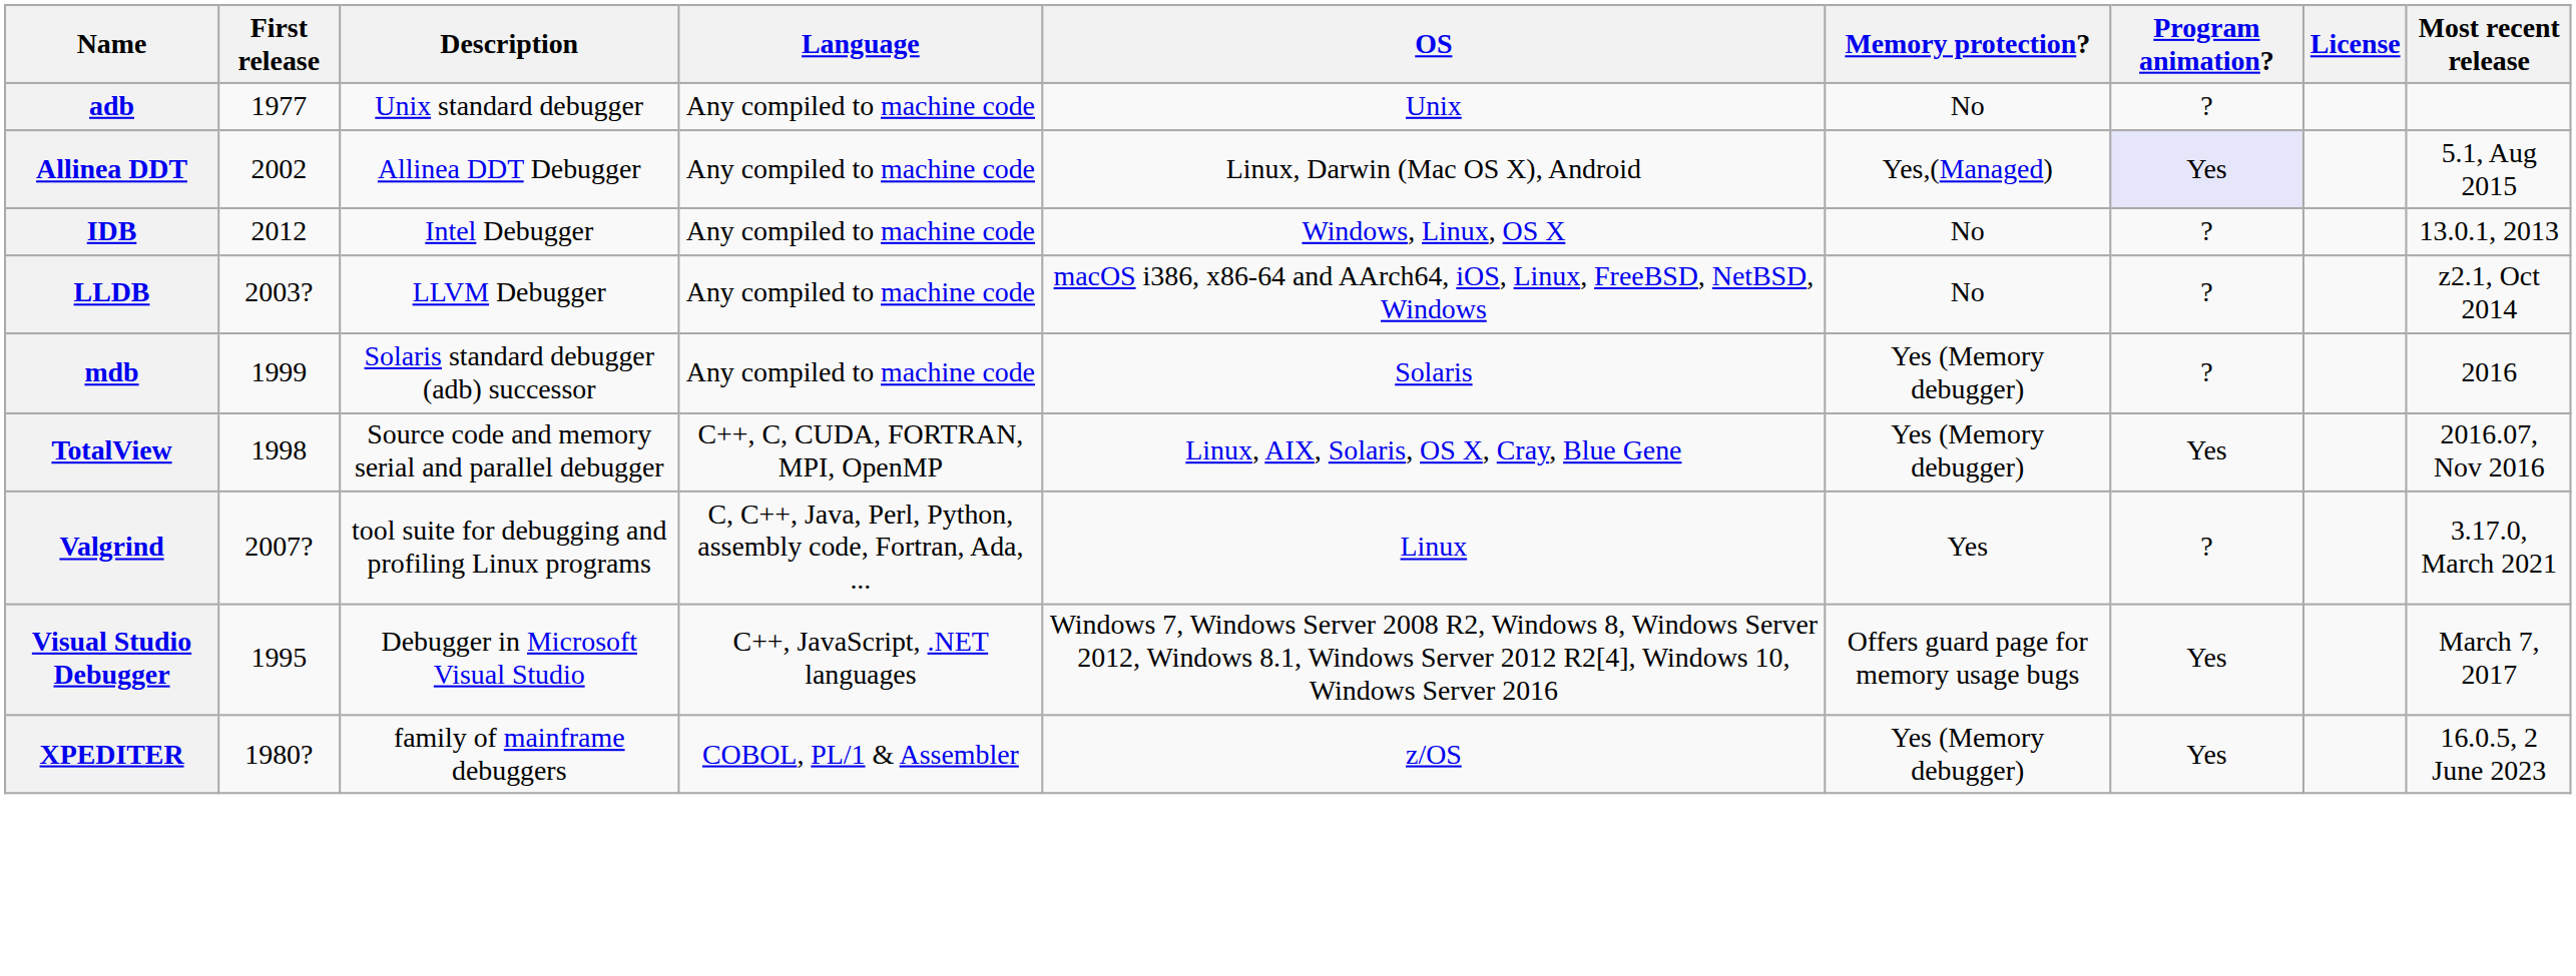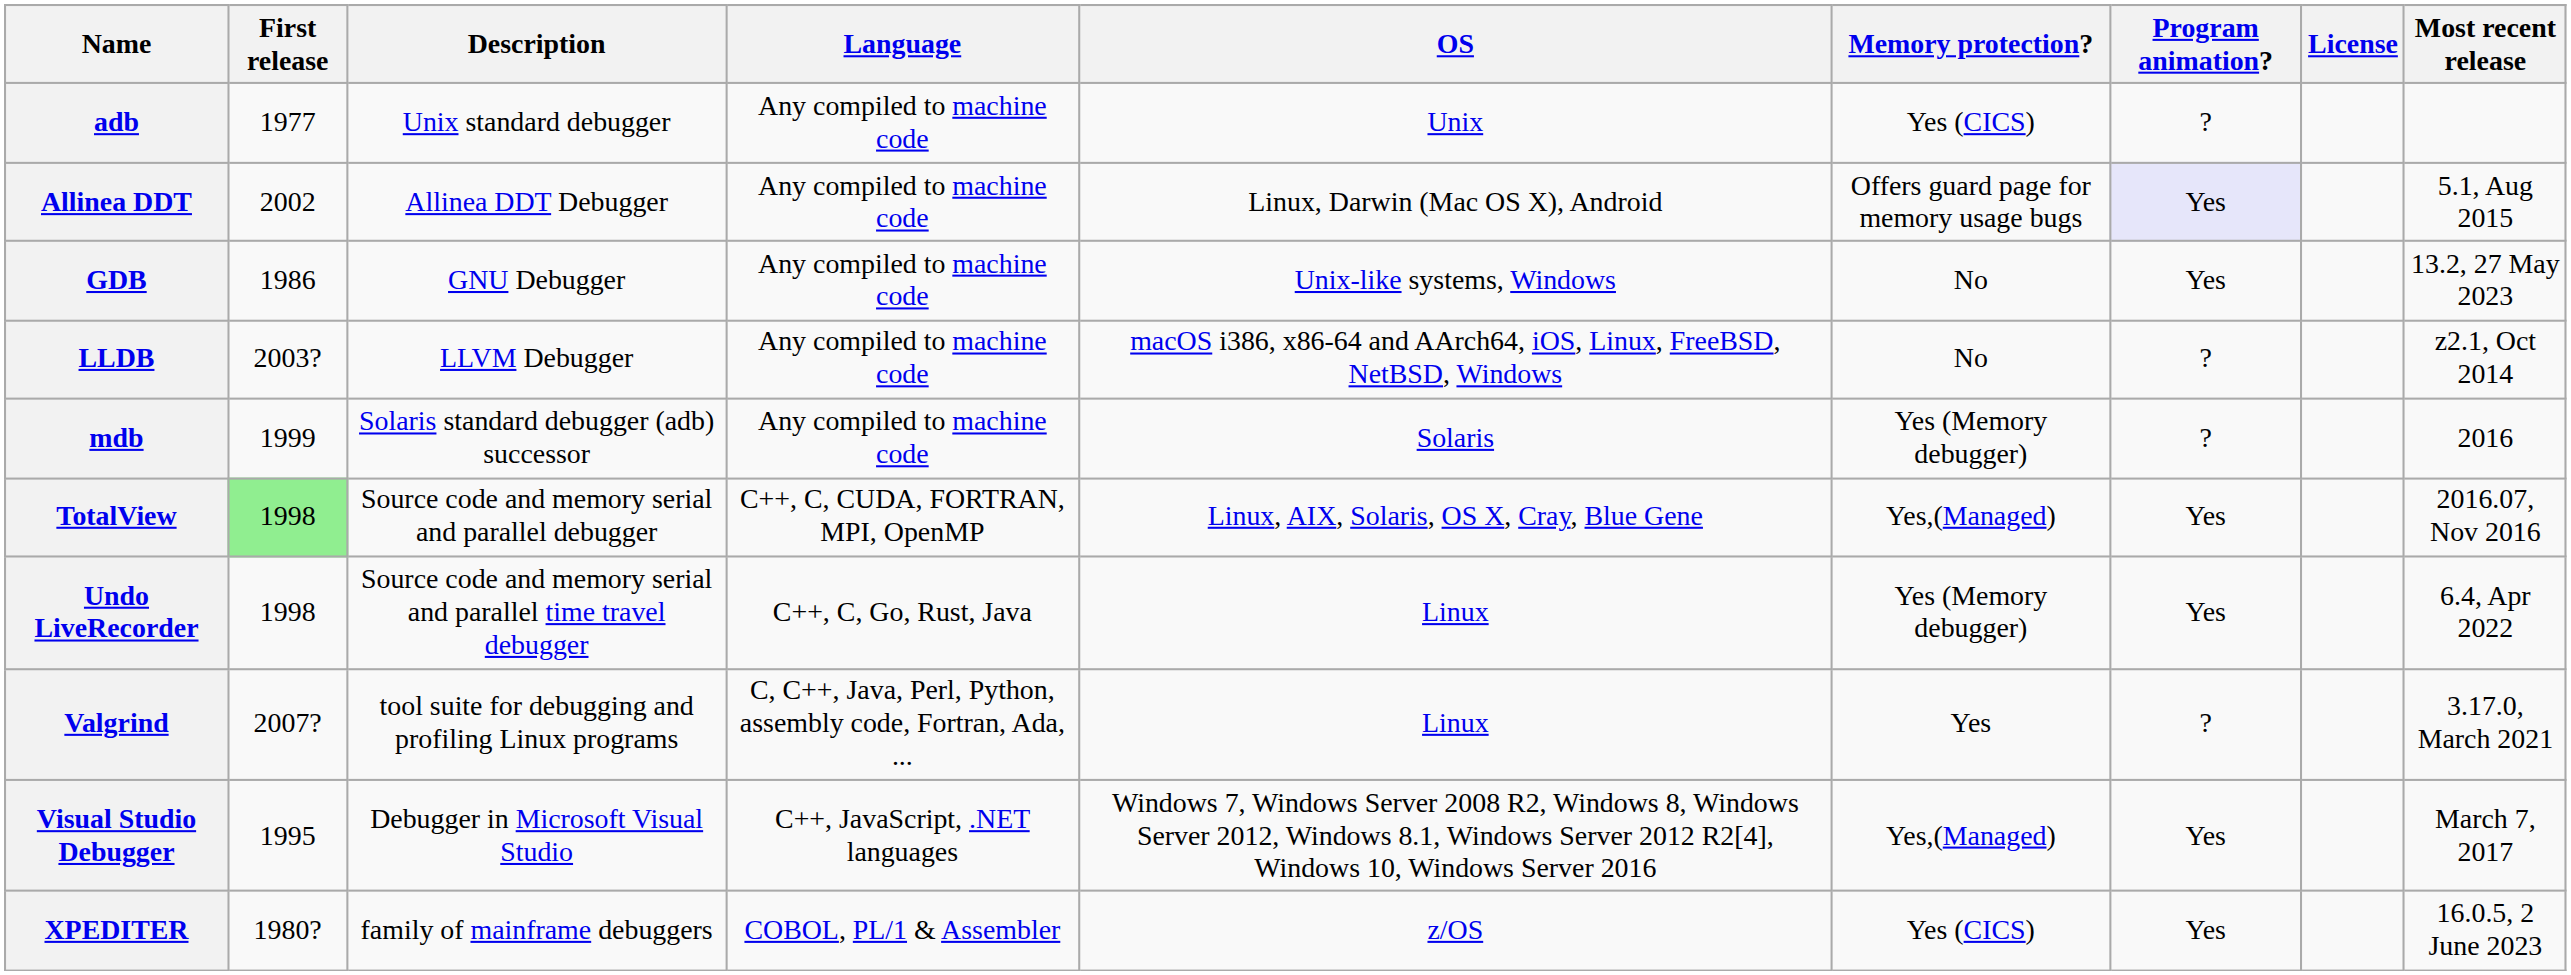 <table class="wikitable sortable" style="font-size: 85%; text-align: center">
 <tr>
 <th>Name</th>
 <th>First release</th>
 <th>Description</th>
 <th><a href='#'>Language</a></th>
 <th><a href='#'>OS</a></th>
 <th><a href='#'>Memory protection</a>?</th>
 <th><a href='#'>Program animation</a>?</th>
 <th><a href='#'>License</a></th>
 <th>Most recent release</th>
 </tr>
 <tr>
 <th><a href='#'>adb</a></th>
 <td>1977</td>
 <td><a href='#'>Unix</a> standard debugger</td>
 <td>Any compiled to <a href='#'>machine code</a></td>
 <td><a href='#'>Unix</a></td>
-<td>No</td>
+<td>Yes (<a href='#'>CICS</a>)</td>
 <td>?</td>
 <td></td>
 <td></td>
 </tr>
 <tr>
 <th><a href='#'>Allinea DDT</a></th>
 <td>2002</td>
 <td><a href='#'>Allinea DDT</a> Debugger</td>
 <td>Any compiled to <a href='#'>machine code</a></td>
 <td>Linux, Darwin (Mac OS X), Android</td>
-<td>Yes,(<a href='#'>Managed</a>)</td>
+<td>Offers guard page for memory usage bugs</td>
 <td style="background: lavender;">Yes</td>
 <td></td>
 <td>5.1, Aug 2015</td>
 </tr>
 <tr>
-<th><a href='#'>IDB</a></th>
-<td>2012</td>
-<td><a href='#'>Intel</a> Debugger</td>
+<th><a href='#'>GDB</a></th>
+<td>1986</td>
+<td><a href='#'>GNU</a> Debugger</td>
 <td>Any compiled to <a href='#'>machine code</a></td>
-<td><a href='#'>Windows</a>, <a href='#'>Linux</a>, <a href='#'>OS X</a></td>
+<td><a href='#'>Unix-like</a> systems, <a href='#'>Windows</a></td>
 <td>No</td>
-<td>?</td>
+<td>Yes</td>
 <td></td>
-<td>13.0.1, 2013</td>
+<td>13.2, 27 May 2023</td>
 </tr>
 <tr>
 <th><a href='#'>LLDB</a></th>
 <td>2003?</td>
 <td><a href='#'>LLVM</a> Debugger</td>
 <td>Any compiled to <a href='#'>machine code</a></td>
 <td><a href='#'>macOS</a> i386, x86-64 and AArch64, <a href='#'>iOS</a>, <a href='#'>Linux</a>, <a href='#'>FreeBSD</a>, <a href='#'>NetBSD</a>, <a href='#'>Windows</a></td>
 <td>No</td>
 <td>?</td>
 <td></td>
 <td>z2.1, Oct 2014</td>
 </tr>
 <tr>
 <th><a href='#'>mdb</a></th>
 <td>1999</td>
 <td><a href='#'>Solaris</a> standard debugger (adb) successor</td>
 <td>Any compiled to <a href='#'>machine code</a></td>
 <td><a href='#'>Solaris</a></td>
 <td>Yes (Memory debugger)</td>
 <td>?</td>
 <td></td>
 <td>2016</td>
 </tr>
 <tr>
 <th><a href='#'>TotalView</a></th>
-<td>1998</td>
+<td style="background: lightgreen;">1998</td>
 <td>Source code and memory serial and parallel debugger</td>
 <td>C++, C, CUDA, FORTRAN, MPI, OpenMP</td>
 <td><a href='#'>Linux</a>, <a href='#'>AIX</a>, <a href='#'>Solaris</a>, <a href='#'>OS X</a>, <a href='#'>Cray</a>, <a href='#'>Blue Gene</a></td>
+<td>Yes,(<a href='#'>Managed</a>)</td>
+<td>Yes</td>
+<td></td>
+<td>2016.07, Nov 2016</td>
+</tr>
+<tr>
+<th><a href='#'>Undo LiveRecorder</a></th>
+<td>1998</td>
+<td>Source code and memory serial and parallel <a href='#'>time travel debugger</a></td>
+<td>C++, C, Go, Rust, Java</td>
+<td><a href='#'>Linux</a></td>
 <td>Yes (Memory debugger)</td>
 <td>Yes</td>
 <td></td>
-<td>2016.07, Nov 2016</td>
+<td>6.4, Apr 2022</td>
 </tr>
 <tr>
 <th><a href='#'>Valgrind</a></th>
 <td>2007?</td>
 <td>tool suite for debugging and profiling Linux programs</td>
 <td>C, C++, Java, Perl, Python, assembly code, Fortran, Ada, ...</td>
 <td><a href='#'>Linux</a></td>
 <td>Yes</td>
 <td>?</td>
 <td></td>
 <td>3.17.0, March 2021</td>
 </tr>
 <tr>
 <th><a href='#'>Visual Studio Debugger</a></th>
 <td>1995</td>
 <td>Debugger in <a href='#'>Microsoft Visual Studio</a></td>
 <td>C++, JavaScript, <a href='#'>.NET</a> languages</td>
 <td>Windows 7, Windows Server 2008 R2, Windows 8, Windows Server 2012, Windows 8.1, Windows Server 2012 R2[4], Windows 10, Windows Server 2016</td>
-<td>Offers guard page for memory usage bugs</td>
+<td>Yes,(<a href='#'>Managed</a>)</td>
 <td>Yes</td>
 <td></td>
 <td>March 7, 2017</td>
 </tr>
 <tr>
 <th><a href='#'>XPEDITER</a></th>
 <td>1980?</td>
 <td>family of <a href='#'>mainframe</a> debuggers</td>
 <td><a href='#'>COBOL</a>, <a href='#'>PL/1</a> & <a href='#'>Assembler</a></td>
 <td><a href='#'>z/OS</a></td>
-<td>Yes (Memory debugger)</td>
+<td>Yes (<a href='#'>CICS</a>)</td>
 <td>Yes</td>
 <td></td>
 <td>16.0.5, 2 June 2023</td>
 </tr>
 </table>
